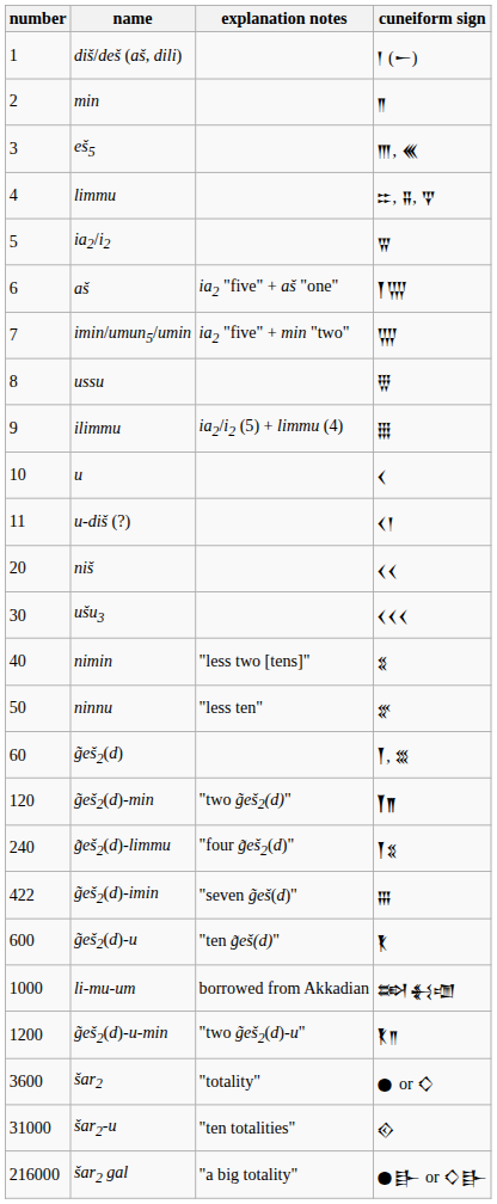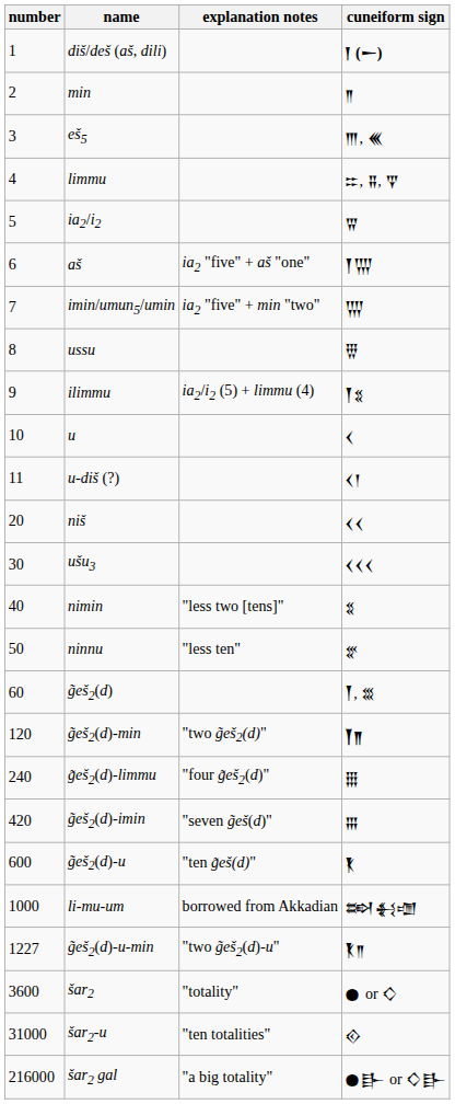 <table class="wikitable">
 <tr>
 <th>number</th>
 <th>name</th>
 <th>explanation notes</th>
 <th>cuneiform sign</th>
 </tr>
 <tr>
 <td>1</td>
 <td><em>diš</em>/<em>deš</em> (<em>aš</em>, <em>dili</em>)</td>
 <td></td>
-<td>𒁹 (𒀸)</td>
+<td><strong>𒁹 (𒀸)</strong></td>
 </tr>
 <tr>
 <td>2</td>
 <td><em>min</em></td>
 <td></td>
 <td>𒈫</td>
 </tr>
 <tr>
 <td>3</td>
 <td><em>eš<sub>5</sub></em></td>
 <td></td>
 <td>𒐈, 𒌍</td>
 </tr>
 <tr>
 <td>4</td>
 <td><em>limmu</em></td>
 <td></td>
 <td>𒇹, 𒐉, 𒐼</td>
 </tr>
 <tr>
 <td>5</td>
 <td><em>ia<sub>2</sub></em>/<em>i<sub>2</sub></em></td>
 <td></td>
 <td>𒐊</td>
 </tr>
 <tr>
 <td>6</td>
 <td><em>aš</em></td>
 <td><em>ia<sub>2</sub></em> "five" + <em>aš</em> "one"</td>
 <td>𒐕𒅓</td>
 </tr>
 <tr>
 <td>7</td>
 <td><em>imin</em>/<em>umun<sub>5</sub></em>/<em>umin</em></td>
 <td><em>ia<sub>2</sub></em> "five" + <em>min</em> "two"</td>
 <td>𒅓</td>
 </tr>
 <tr>
 <td>8</td>
 <td><em>ussu</em></td>
 <td></td>
 <td>𒑄</td>
 </tr>
 <tr>
 <td>9</td>
 <td><em>ilimmu</em></td>
 <td><em>ia<sub>2</sub></em>/<em>i<sub>2</sub></em> (5) + <em>limmu</em> (4)</td>
-<td>𒑆</td>
+<td>𒐕𒐏</td>
 </tr>
 <tr>
 <td>10</td>
 <td><em>u</em></td>
 <td></td>
 <td>𒌋</td>
 </tr>
 <tr>
 <td>11</td>
 <td><em>u-diš</em> (?)</td>
 <td></td>
 <td>𒌋𒁹</td>
 </tr>
 <tr>
 <td>20</td>
 <td><em>niš</em></td>
 <td></td>
 <td>𒌋𒌋</td>
 </tr>
 <tr>
 <td>30</td>
 <td><em>ušu<sub>3</sub></em></td>
 <td></td>
 <td>𒌋𒌋𒌋</td>
 </tr>
 <tr>
 <td>40</td>
 <td><em>nimin</em></td>
 <td>"less two [tens]"</td>
 <td>𒐏</td>
 </tr>
 <tr>
 <td>50</td>
 <td><em>ninnu</em></td>
 <td>"less ten"</td>
 <td>𒐐</td>
 </tr>
 <tr>
 <td>60</td>
 <td><em>g̃eš<sub>2</sub></em>(<em>d</em>)</td>
 <td></td>
 <td>𒐕, 𒐑</td>
 </tr>
 <tr>
 <td>120</td>
 <td><em>g̃eš<sub>2</sub></em>(<em>d</em>)<em>-min</em></td>
 <td>"two <em>g̃eš<sub>2</sub>(d)</em>"</td>
 <td><strong>𒐕𒈫</strong></td>
 </tr>
 <tr>
 <td>240</td>
 <td><em>g̃eš<sub>2</sub></em>(<em>d</em>)<em>-limmu</em></td>
 <td>"four <em>g̃eš<sub>2</sub></em>(<em>d</em>)"</td>
-<td>𒐕𒐏</td>
+<td>𒑆</td>
 </tr>
 <tr>
-<td>422</td>
+<td>420</td>
 <td><em>g̃eš<sub>2</sub></em>(<em>d</em>)<em>-imin</em></td>
 <td>"seven <em>g̃eš</em>(<em>d</em>)"</td>
 <td>𒐋</td>
 </tr>
 <tr>
 <td>600</td>
 <td><em>g̃eš<sub>2</sub></em>(<em>d</em>)-<em>u</em></td>
 <td>"ten <em>g̃eš(d)</em>"</td>
 <td>𒐞</td>
 </tr>
 <tr>
 <td>1000</td>
 <td><em>li-mu-um</em></td>
 <td>borrowed from Akkadian</td>
 <td>𒇷𒈬𒌝</td>
 </tr>
 <tr>
-<td>1200</td>
+<td>1227</td>
 <td><em>g̃eš<sub>2</sub></em>(<em>d</em>)<em>-u-min</em></td>
 <td>"two <em>g̃eš<sub>2</sub></em>(<em>d</em>)<em>-u</em>"</td>
 <td>𒐞𒈫</td>
 </tr>
 <tr>
 <td>3600</td>
 <td><em>šar<sub>2</sub></em></td>
 <td>"totality"</td>
 <td>𒊹 or 𒄭</td>
 </tr>
 <tr>
 <td>31000</td>
 <td><em>šar<sub>2</sub>-u</em></td>
 <td>"ten totalities"</td>
 <td>𒐬</td>
 </tr>
 <tr>
 <td>216000</td>
 <td><em>šar<sub>2</sub> gal</em></td>
 <td>"a big totality"</td>
 <td>𒊹𒃲 or 𒄭𒃲</td>
 </tr>
 </table>
